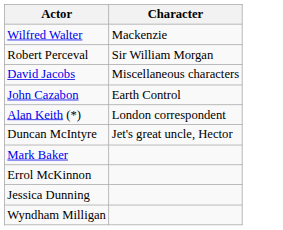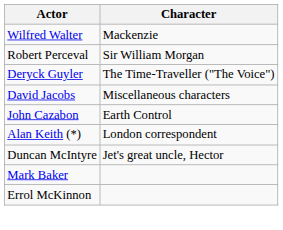 <table class="wikitable">
 <tr>
 <th>Actor</th>
 <th>Character</th>
 </tr>
 <tr>
 <td><a href='#'>Wilfred Walter</a></td>
 <td>Mackenzie</td>
 </tr>
 <tr>
 <td>Robert Perceval</td>
 <td>Sir William Morgan</td>
+</tr>
+<tr>
+<td><a href='#'>Deryck Guyler</a></td>
+<td>The Time-Traveller ("The Voice")</td>
 </tr>
 <tr>
 <td><a href='#'>David Jacobs</a></td>
 <td>Miscellaneous characters</td>
 </tr>
 <tr>
 <td><a href='#'>John Cazabon</a></td>
 <td>Earth Control</td>
 </tr>
 <tr>
 <td><a href='#'>Alan Keith</a> (*)</td>
 <td>London correspondent</td>
 </tr>
 <tr>
 <td>Duncan McIntyre</td>
 <td>Jet's great uncle, Hector</td>
 </tr>
 <tr>
 <td><a href='#'>Mark Baker</a></td>
 <td></td>
 </tr>
 <tr>
 <td>Errol McKinnon</td>
 <td></td>
 </tr>
-<tr>
-<td>Jessica Dunning</td>
-<td></td>
-</tr>
-<tr>
-<td>Wyndham Milligan</td>
-<td></td>
-</tr>
 </table>
